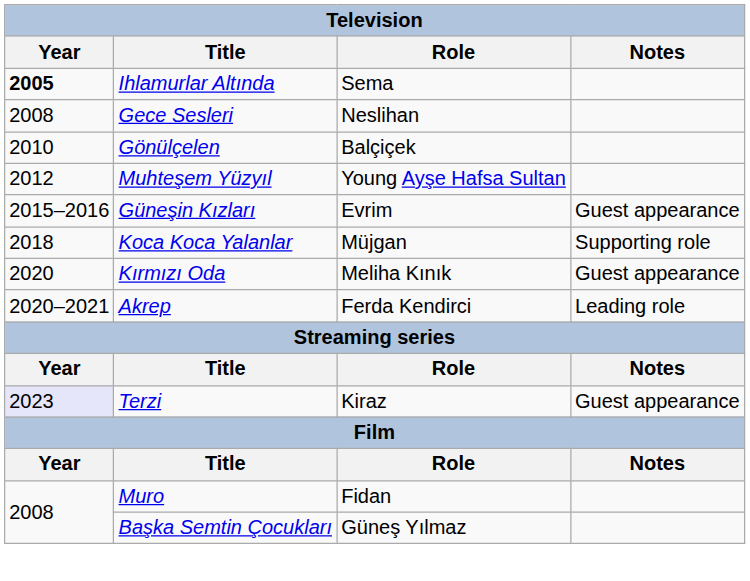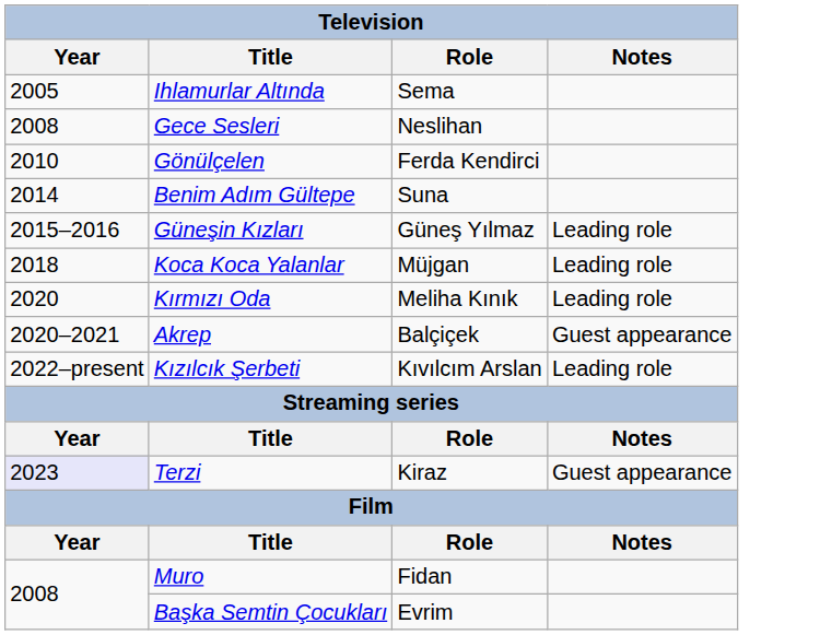 <table class="wikitable">
 <tr>
 <th colspan="4" style="background:LightSteelBlue">Television</th>
 </tr>
 <tr>
 <th>Year</th>
 <th>Title</th>
 <th>Role</th>
 <th>Notes</th>
 </tr>
 <tr>
-<td><strong>2005</strong></td>
+<td>2005</td>
 <td><em><a href='#'>Ihlamurlar Altında</a></em></td>
 <td>Sema</td>
 <td></td>
 </tr>
 <tr>
 <td>2008</td>
 <td><em><a href='#'>Gece Sesleri</a></em></td>
 <td>Neslihan</td>
 <td></td>
 </tr>
 <tr>
 <td>2010</td>
 <td><em><a href='#'>Gönülçelen</a></em></td>
-<td>Balçiçek</td>
+<td>Ferda Kendirci</td>
 <td></td>
 </tr>
 <tr>
-<td>2012</td>
-<td><em><a href='#'>Muhteşem Yüzyıl</a></em></td>
-<td>Young <a href='#'>Ayşe Hafsa Sultan</a></td>
+<td>2014</td>
+<td><em><a href='#'>Benim Adım Gültepe</a></em></td>
+<td>Suna</td>
 <td></td>
 </tr>
 <tr>
 <td>2015–2016</td>
 <td><em><a href='#'>Güneşin Kızları</a></em></td>
-<td>Evrim</td>
-<td>Guest appearance</td>
+<td>Güneş Yılmaz</td>
+<td>Leading role</td>
 </tr>
 <tr>
 <td>2018</td>
 <td><em><a href='#'>Koca Koca Yalanlar</a></em></td>
 <td>Müjgan</td>
-<td>Supporting role</td>
+<td>Leading role</td>
 </tr>
 <tr>
 <td>2020</td>
 <td><em><a href='#'>Kırmızı Oda</a></em></td>
 <td>Meliha Kınık</td>
-<td>Guest appearance</td>
+<td>Leading role</td>
 </tr>
 <tr>
 <td>2020–2021</td>
 <td><a href='#'><em>Akrep</em></a></td>
-<td>Ferda Kendirci</td>
+<td>Balçiçek</td>
+<td>Guest appearance</td>
+</tr>
+<tr>
+<td>2022–present</td>
+<td><em><a href='#'>Kızılcık Şerbeti</a></em></td>
+<td>Kıvılcım Arslan</td>
 <td>Leading role</td>
 </tr>
 <tr>
 <th colspan="4" style="background:LightSteelBlue">Streaming series</th>
 </tr>
 <tr>
 <th>Year</th>
 <th>Title</th>
 <th>Role</th>
 <th>Notes</th>
 </tr>
 <tr>
 <td style="background: lavender;">2023</td>
 <td><a href='#'><em>Terzi</em></a></td>
 <td>Kiraz</td>
 <td>Guest appearance</td>
 </tr>
 <tr>
 <th colspan="4" style="background:LightSteelBlue">Film</th>
 </tr>
 <tr>
 <th>Year</th>
 <th>Title</th>
 <th>Role</th>
 <th>Notes</th>
 </tr>
 <tr>
 <td rowspan="2">2008</td>
 <td><em><a href='#'>Muro</a></em></td>
 <td>Fidan</td>
 <td></td>
 </tr>
 <tr>
 <td><em><a href='#'>Başka Semtin Çocukları</a></em></td>
-<td>Güneş Yılmaz</td>
+<td>Evrim</td>
 <td></td>
 </tr>
 </table>
